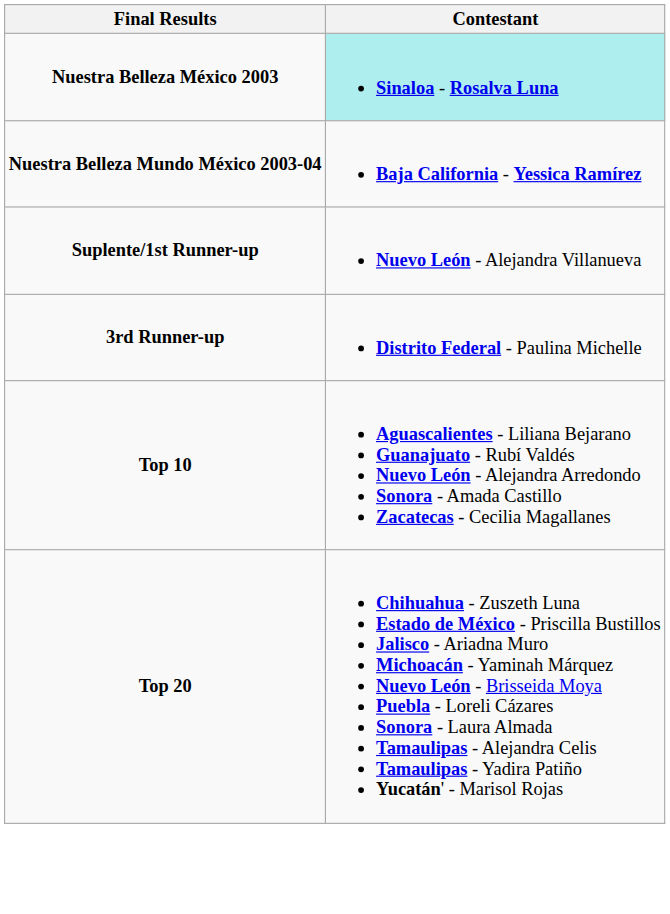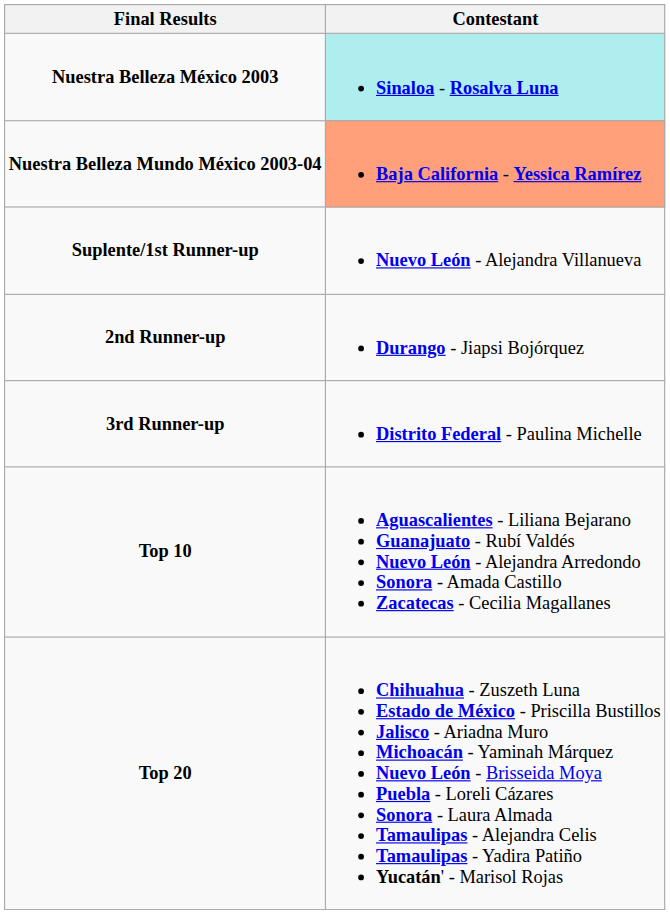 <table class="wikitable">
 <tr>
 <th>Final Results</th>
 <th>Contestant</th>
 </tr>
 <tr>
 <td align="center"><strong>Nuestra Belleza México 2003</strong></td>
 <td style="background: paleturquoise;"><br><ul><li><strong> <a href='#'>Sinaloa</a></strong> - <strong><a href='#'>Rosalva Luna</a></strong></li></ul></td>
 </tr>
 <tr>
 <td align="center"><strong>Nuestra Belleza Mundo México 2003-04</strong></td>
-<td><br><ul><li><strong> <a href='#'>Baja California</a></strong> - <strong><a href='#'>Yessica Ramírez</a></strong></li></ul></td>
+<td style="background: lightsalmon;"><br><ul><li><strong> <a href='#'>Baja California</a></strong> - <strong><a href='#'>Yessica Ramírez</a></strong></li></ul></td>
 </tr>
 <tr>
 <td align="center"><strong>Suplente/1st Runner-up</strong></td>
 <td><br><ul><li><strong> <a href='#'>Nuevo León</a></strong> - Alejandra Villanueva</li></ul></td>
+</tr>
+<tr>
+<td align="center"><strong>2nd Runner-up</strong></td>
+<td><br><ul><li><strong> <a href='#'>Durango</a></strong> - Jiapsi Bojórquez</li></ul></td>
 </tr>
 <tr>
 <td align="center"><strong>3rd Runner-up</strong></td>
 <td><br><ul><li><strong> <a href='#'>Distrito Federal</a></strong> - Paulina Michelle</li></ul></td>
 </tr>
 <tr>
 <td align="center"><strong>Top 10</strong></td>
 <td><br><ul><li><strong> <a href='#'>Aguascalientes</a></strong> - Liliana Bejarano</li><li><strong> <a href='#'>Guanajuato</a></strong> - Rubí Valdés</li><li><strong> <a href='#'>Nuevo León</a></strong> - Alejandra Arredondo</li><li><strong> <a href='#'>Sonora</a></strong> - Amada Castillo</li><li><strong> <a href='#'>Zacatecas</a></strong> - Cecilia Magallanes</li></ul></td>
 </tr>
 <tr>
 <td align="center"><strong>Top 20</strong></td>
 <td><br><ul><li><strong> <a href='#'>Chihuahua</a></strong> - Zuszeth Luna</li><li><strong> <a href='#'>Estado de México</a></strong> - Priscilla Bustillos</li><li><strong> <a href='#'>Jalisco</a></strong> - Ariadna Muro</li><li><strong> <a href='#'>Michoacán</a></strong> - Yaminah Márquez</li><li><strong> <a href='#'>Nuevo León</a></strong> - <a href='#'>Brisseida Moya</a></li><li><strong> <a href='#'>Puebla</a></strong> - Loreli Cázares</li><li><strong> <a href='#'>Sonora</a></strong> - Laura Almada</li><li><strong> <a href='#'>Tamaulipas</a></strong> - Alejandra Celis</li><li><strong> <a href='#'>Tamaulipas</a></strong> - Yadira Patiño</li><li><strong> Yucatán</strong>' - Marisol Rojas</li></ul></td>
 </tr>
 </table>
